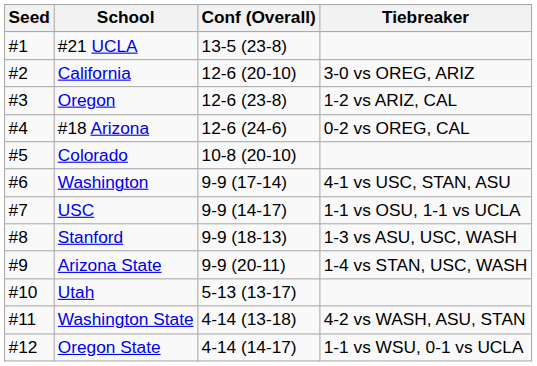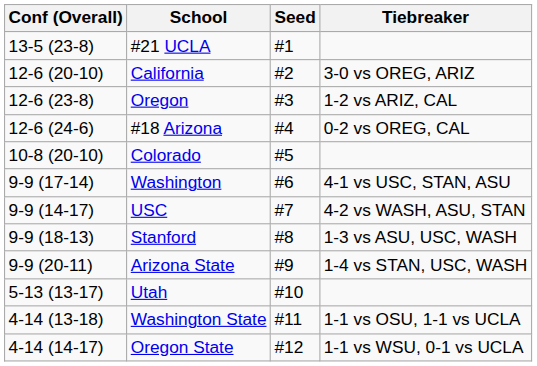 <table class="wikitable">
 <tr>
+<th>Conf (Overall)</th>
+<th>School</th>
 <th>Seed</th>
-<th>School</th>
-<th>Conf (Overall)</th>
 <th>Tiebreaker</th>
 </tr>
 <tr>
+<td>13-5 (23-8)</td>
+<td>#21 <a href='#'>UCLA</a></td>
 <td>#1</td>
-<td>#21 <a href='#'>UCLA</a></td>
-<td>13-5 (23-8)</td>
 <td></td>
 </tr>
 <tr>
+<td>12-6 (20-10)</td>
+<td><a href='#'>California</a></td>
 <td>#2</td>
-<td><a href='#'>California</a></td>
-<td>12-6 (20-10)</td>
 <td>3-0 vs OREG, ARIZ</td>
 </tr>
 <tr>
+<td>12-6 (23-8)</td>
+<td><a href='#'>Oregon</a></td>
 <td>#3</td>
-<td><a href='#'>Oregon</a></td>
-<td>12-6 (23-8)</td>
 <td>1-2 vs ARIZ, CAL</td>
 </tr>
 <tr>
+<td>12-6 (24-6)</td>
+<td>#18 <a href='#'>Arizona</a></td>
 <td>#4</td>
-<td>#18 <a href='#'>Arizona</a></td>
-<td>12-6 (24-6)</td>
 <td>0-2 vs OREG, CAL</td>
 </tr>
 <tr>
+<td>10-8 (20-10)</td>
+<td><a href='#'>Colorado</a></td>
 <td>#5</td>
-<td><a href='#'>Colorado</a></td>
-<td>10-8 (20-10)</td>
 <td></td>
 </tr>
 <tr>
+<td>9-9 (17-14)</td>
+<td><a href='#'>Washington</a></td>
 <td>#6</td>
-<td><a href='#'>Washington</a></td>
-<td>9-9 (17-14)</td>
 <td>4-1 vs USC, STAN, ASU</td>
 </tr>
 <tr>
+<td>9-9 (14-17)</td>
+<td><a href='#'>USC</a></td>
 <td>#7</td>
-<td><a href='#'>USC</a></td>
-<td>9-9 (14-17)</td>
+<td>4-2 vs WASH, ASU, STAN</td>
+</tr>
+<tr>
+<td>9-9 (18-13)</td>
+<td><a href='#'>Stanford</a></td>
+<td>#8</td>
+<td>1-3 vs ASU, USC, WASH</td>
+</tr>
+<tr>
+<td>9-9 (20-11)</td>
+<td><a href='#'>Arizona State</a></td>
+<td>#9</td>
+<td>1-4 vs STAN, USC, WASH</td>
+</tr>
+<tr>
+<td>5-13 (13-17)</td>
+<td><a href='#'>Utah</a></td>
+<td>#10</td>
+<td></td>
+</tr>
+<tr>
+<td>4-14 (13-18)</td>
+<td><a href='#'>Washington State</a></td>
+<td>#11</td>
 <td>1-1 vs OSU, 1-1 vs UCLA</td>
 </tr>
 <tr>
-<td>#8</td>
-<td><a href='#'>Stanford</a></td>
-<td>9-9 (18-13)</td>
-<td>1-3 vs ASU, USC, WASH</td>
-</tr>
-<tr>
-<td>#9</td>
-<td><a href='#'>Arizona State</a></td>
-<td>9-9 (20-11)</td>
-<td>1-4 vs STAN, USC, WASH</td>
-</tr>
-<tr>
-<td>#10</td>
-<td><a href='#'>Utah</a></td>
-<td>5-13 (13-17)</td>
-<td></td>
-</tr>
-<tr>
-<td>#11</td>
-<td><a href='#'>Washington State</a></td>
-<td>4-14 (13-18)</td>
-<td>4-2 vs WASH, ASU, STAN</td>
-</tr>
-<tr>
+<td>4-14 (14-17)</td>
+<td><a href='#'>Oregon State</a></td>
 <td>#12</td>
-<td><a href='#'>Oregon State</a></td>
-<td>4-14 (14-17)</td>
 <td>1-1 vs WSU, 0-1 vs UCLA</td>
 </tr>
 </table>
